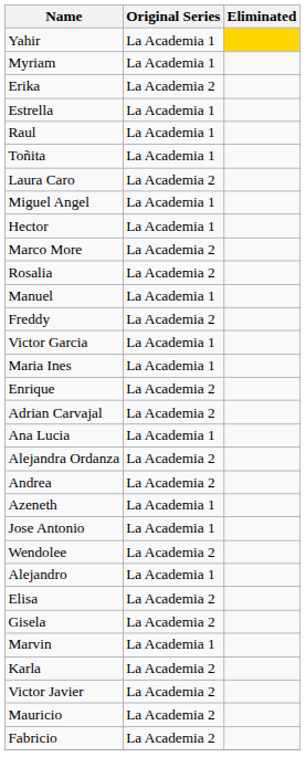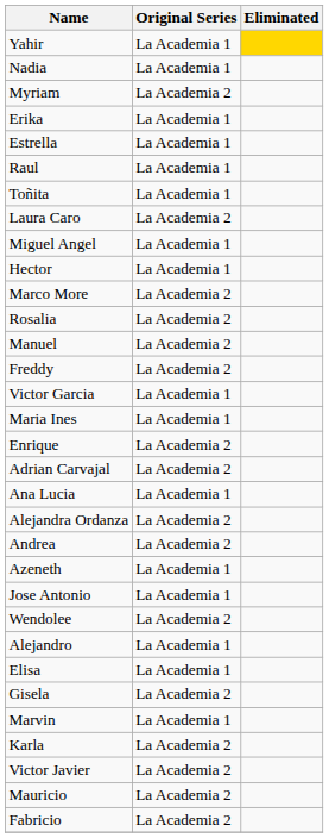 <table class="wikitable sortable">
 <tr>
 <th>Name</th>
 <th>Original Series</th>
 <th>Eliminated</th>
 </tr>
 <tr>
 <td>Yahir</td>
 <td>La Academia 1</td>
 <td bgcolor="gold"></td>
 </tr>
 <tr>
-<td>Myriam</td>
+<td>Nadia</td>
 <td>La Academia 1</td>
 <td></td>
 </tr>
 <tr>
+<td>Myriam</td>
+<td>La Academia 2</td>
+<td></td>
+</tr>
+<tr>
 <td>Erika</td>
-<td>La Academia 2</td>
+<td>La Academia 1</td>
 <td></td>
 </tr>
 <tr>
 <td>Estrella</td>
 <td>La Academia 1</td>
 <td></td>
 </tr>
 <tr>
 <td>Raul</td>
 <td>La Academia 1</td>
 <td></td>
 </tr>
 <tr>
 <td>Toñita</td>
 <td>La Academia 1</td>
 <td></td>
 </tr>
 <tr>
 <td>Laura Caro</td>
 <td>La Academia 2</td>
 <td></td>
 </tr>
 <tr>
 <td>Miguel Angel</td>
 <td>La Academia 1</td>
 <td></td>
 </tr>
 <tr>
 <td>Hector</td>
 <td>La Academia 1</td>
 <td></td>
 </tr>
 <tr>
 <td>Marco More</td>
 <td>La Academia 2</td>
 <td></td>
 </tr>
 <tr>
 <td>Rosalia</td>
 <td>La Academia 2</td>
 <td></td>
 </tr>
 <tr>
 <td>Manuel</td>
-<td>La Academia 1</td>
+<td>La Academia 2</td>
 <td></td>
 </tr>
 <tr>
 <td>Freddy</td>
 <td>La Academia 2</td>
 <td></td>
 </tr>
 <tr>
 <td>Victor Garcia</td>
 <td>La Academia 1</td>
 <td></td>
 </tr>
 <tr>
 <td>Maria Ines</td>
 <td>La Academia 1</td>
 <td></td>
 </tr>
 <tr>
 <td>Enrique</td>
 <td>La Academia 2</td>
 <td></td>
 </tr>
 <tr>
 <td>Adrian Carvajal</td>
 <td>La Academia 2</td>
 <td></td>
 </tr>
 <tr>
 <td>Ana Lucia</td>
 <td>La Academia 1</td>
 <td></td>
 </tr>
 <tr>
 <td>Alejandra Ordanza</td>
 <td>La Academia 2</td>
 <td></td>
 </tr>
 <tr>
 <td>Andrea</td>
 <td>La Academia 2</td>
 <td></td>
 </tr>
 <tr>
 <td>Azeneth</td>
 <td>La Academia 1</td>
 <td></td>
 </tr>
 <tr>
 <td>Jose Antonio</td>
 <td>La Academia 1</td>
 <td></td>
 </tr>
 <tr>
 <td>Wendolee</td>
 <td>La Academia 2</td>
 <td></td>
 </tr>
 <tr>
 <td>Alejandro</td>
 <td>La Academia 1</td>
 <td></td>
 </tr>
 <tr>
 <td>Elisa</td>
-<td>La Academia 2</td>
+<td>La Academia 1</td>
 <td></td>
 </tr>
 <tr>
 <td>Gisela</td>
 <td>La Academia 2</td>
 <td></td>
 </tr>
 <tr>
 <td>Marvin</td>
 <td>La Academia 1</td>
 <td></td>
 </tr>
 <tr>
 <td>Karla</td>
 <td>La Academia 2</td>
 <td></td>
 </tr>
 <tr>
 <td>Victor Javier</td>
 <td>La Academia 2</td>
 <td></td>
 </tr>
 <tr>
 <td>Mauricio</td>
 <td>La Academia 2</td>
 <td></td>
 </tr>
 <tr>
 <td>Fabricio</td>
 <td>La Academia 2</td>
 <td></td>
 </tr>
 <tr>
 </tr>
 </table>
